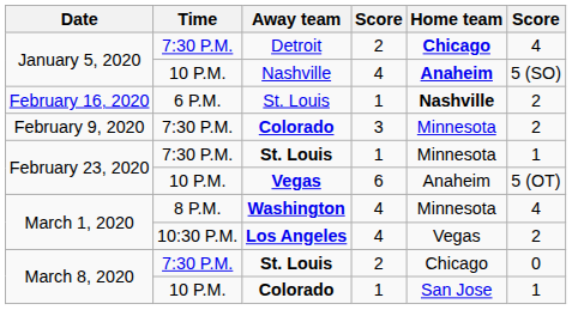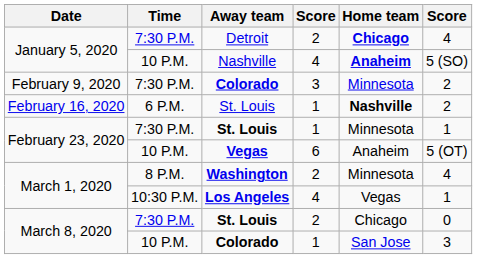 <table class="wikitable sortable" style="font-size: 95%;text-align: center;">
 <tr>
 <th>Date</th>
 <th>Time</th>
 <th>Away team</th>
 <th>Score</th>
 <th>Home team</th>
 <th>Score</th>
 </tr>
 <tr>
 <td rowspan=2>January 5, 2020</td>
 <td><a href='#'>7:30 P.M.</a></td>
 <td><a href='#'>Detroit</a></td>
 <td>2</td>
 <td><strong><a href='#'>Chicago</a></strong></td>
 <td>4</td>
 </tr>
 <tr>
 <td>10 P.M.</td>
 <td><a href='#'>Nashville</a></td>
 <td>4</td>
 <td><strong><a href='#'>Anaheim</a></strong></td>
 <td>5 (SO)</td>
 </tr>
 <tr>
+<td>February 9, 2020</td>
+<td>7:30 P.M.</td>
+<td><strong><a href='#'>Colorado</a></strong></td>
+<td>3</td>
+<td><a href='#'>Minnesota</a></td>
+<td>2</td>
+</tr>
+<tr>
 <td><a href='#'>February 16, 2020</a></td>
 <td>6 P.M.</td>
 <td><a href='#'>St. Louis</a></td>
 <td>1</td>
 <td><strong>Nashville</strong></td>
-<td>2</td>
-</tr>
-<tr>
-<td>February 9, 2020</td>
-<td>7:30 P.M.</td>
-<td><strong><a href='#'>Colorado</a></strong></td>
-<td>3</td>
-<td><a href='#'>Minnesota</a></td>
 <td>2</td>
 </tr>
 <tr>
 <td rowspan=2>February 23, 2020</td>
 <td>7:30 P.M.</td>
 <td><strong>St. Louis</strong></td>
 <td>1</td>
 <td>Minnesota</td>
 <td>1</td>
 </tr>
 <tr>
 <td>10 P.M.</td>
 <td><strong><a href='#'>Vegas</a></strong></td>
 <td>6</td>
 <td>Anaheim</td>
 <td>5 (OT)</td>
 </tr>
 <tr>
 <td rowspan=2>March 1, 2020</td>
 <td>8 P.M.</td>
 <td><strong><a href='#'>Washington</a></strong></td>
-<td>4</td>
+<td>2</td>
 <td>Minnesota</td>
 <td>4</td>
 </tr>
 <tr>
 <td>10:30 P.M.</td>
 <td><strong><a href='#'>Los Angeles</a></strong></td>
 <td>4</td>
 <td>Vegas</td>
-<td>2</td>
+<td>1</td>
 </tr>
 <tr>
 <td rowspan=2>March 8, 2020</td>
 <td><a href='#'>7:30 P.M.</a></td>
 <td><strong>St. Louis</strong></td>
 <td>2</td>
 <td>Chicago</td>
 <td>0</td>
 </tr>
 <tr>
 <td>10 P.M.</td>
 <td><strong>Colorado</strong></td>
 <td>1</td>
 <td><a href='#'>San Jose</a></td>
-<td>1</td>
+<td>3</td>
 </tr>
 </table>
